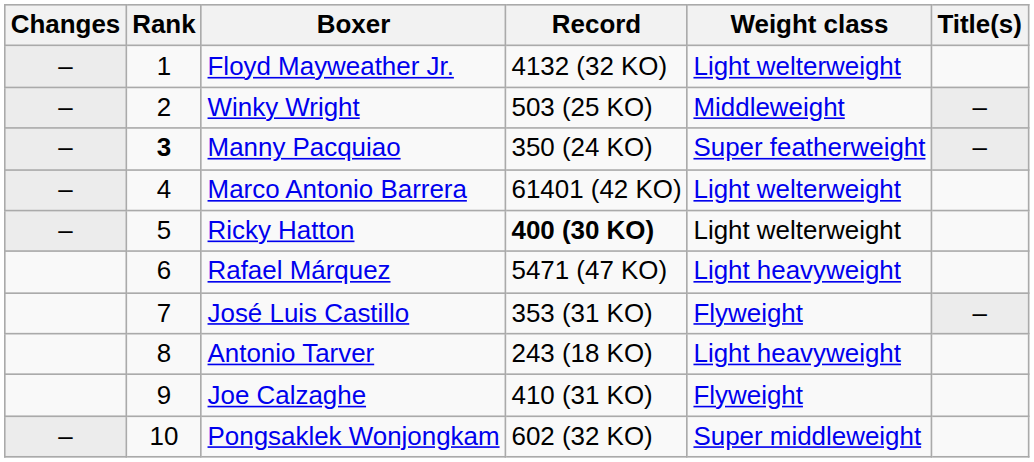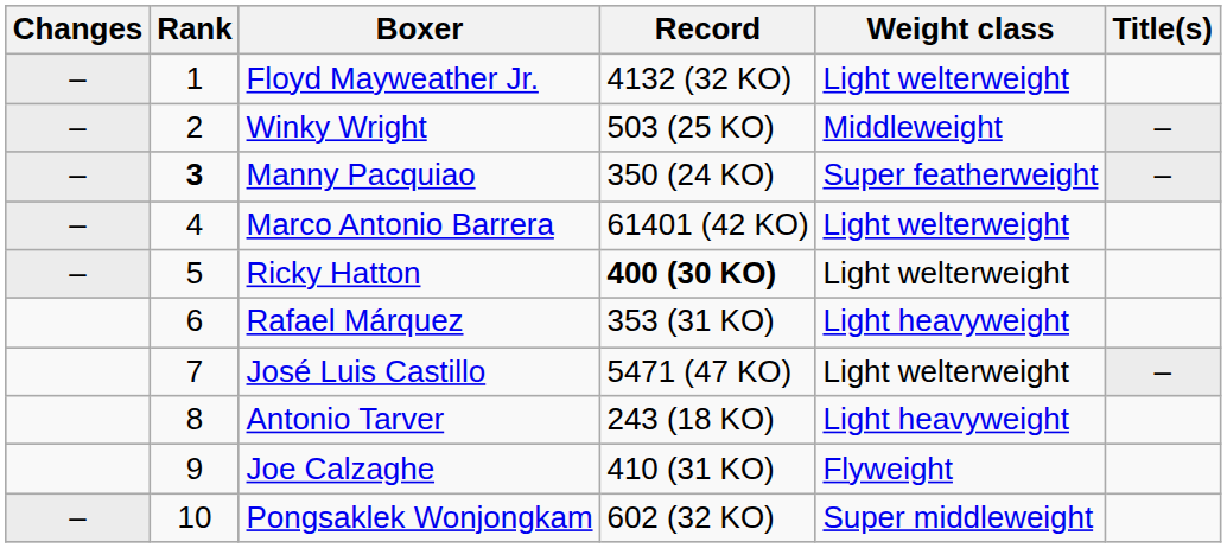 <table class="wikitable ">
 <tr>
 <th>Changes</th>
 <th>Rank</th>
 <th>Boxer</th>
 <th>Record</th>
 <th>Weight class</th>
 <th>Title(s)</th>
 </tr>
 <tr>
 <td align=center bgcolor=#ECECEC>–</td>
 <td align=center>1</td>
 <td><a href='#'>Floyd Mayweather Jr.</a></td>
 <td>4132 (32 KO)</td>
 <td><a href='#'>Light welterweight</a></td>
 <td></td>
 </tr>
 <tr>
 <td align=center bgcolor=#ECECEC>–</td>
 <td align=center>2</td>
 <td><a href='#'>Winky Wright</a></td>
 <td>503 (25 KO)</td>
 <td><a href='#'>Middleweight</a></td>
 <td align=center bgcolor=#ECECEC data-sort-value="Z">–</td>
 </tr>
 <tr>
 <td align=center bgcolor=#ECECEC>–</td>
 <td align=center><strong>3</strong></td>
 <td><a href='#'>Manny Pacquiao</a></td>
 <td>350 (24 KO)</td>
 <td><a href='#'>Super featherweight</a></td>
 <td align=center bgcolor=#ECECEC data-sort-value="Z">–</td>
 </tr>
 <tr>
 <td align=center bgcolor=#ECECEC>–</td>
 <td align=center>4</td>
 <td><a href='#'>Marco Antonio Barrera</a></td>
 <td>61401 (42 KO)</td>
 <td><a href='#'>Light welterweight</a></td>
 <td></td>
 </tr>
 <tr>
 <td align=center bgcolor=#ECECEC>–</td>
 <td align=center>5</td>
 <td><a href='#'>Ricky Hatton</a></td>
 <td><strong>400 (30 KO)</strong></td>
 <td>Light welterweight</td>
 <td></td>
 </tr>
 <tr>
 <td align=center></td>
 <td align=center>6</td>
 <td><a href='#'>Rafael Márquez</a></td>
-<td>5471 (47 KO)</td>
+<td>353 (31 KO)</td>
 <td><a href='#'>Light heavyweight</a></td>
 <td></td>
 </tr>
 <tr>
 <td align=center></td>
 <td align=center>7</td>
 <td><a href='#'>José Luis Castillo</a></td>
-<td>353 (31 KO)</td>
-<td><a href='#'>Flyweight</a></td>
+<td>5471 (47 KO)</td>
+<td>Light welterweight</td>
 <td align=center bgcolor=#ECECEC data-sort-value="Z">–</td>
 </tr>
 <tr>
 <td align=center></td>
 <td align=center>8</td>
 <td><a href='#'>Antonio Tarver</a></td>
 <td>243 (18 KO)</td>
 <td><a href='#'>Light heavyweight</a></td>
 <td></td>
 </tr>
 <tr>
 <td align=center></td>
 <td align=center>9</td>
 <td><a href='#'>Joe Calzaghe</a></td>
 <td>410 (31 KO)</td>
 <td><a href='#'>Flyweight</a></td>
 <td></td>
 </tr>
 <tr>
 <td align=center bgcolor=#ECECEC>–</td>
 <td align=center>10</td>
 <td><a href='#'>Pongsaklek Wonjongkam</a></td>
 <td>602 (32 KO)</td>
 <td><a href='#'>Super middleweight</a></td>
 <td></td>
 </tr>
 </table>
